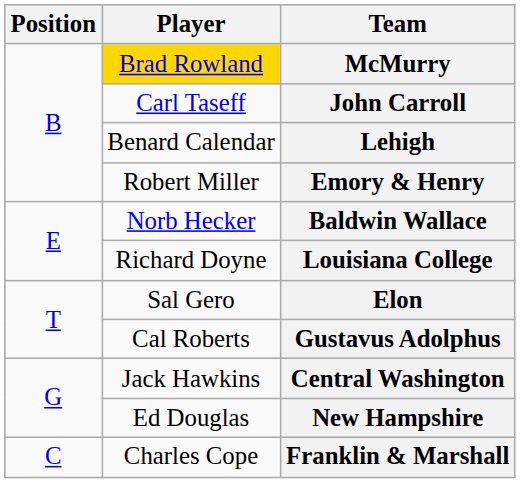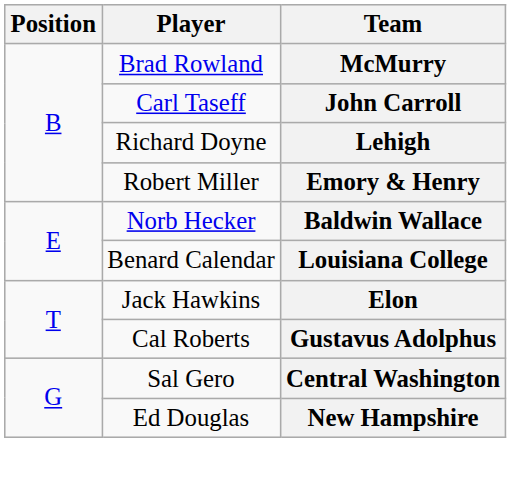 <table class="wikitable">
 <tr>
 <th>Position</th>
 <th>Player</th>
 <th>Team</th>
 </tr>
 <tr style="text-align:center;">
 <td rowspan="4"><a href='#'>B</a></td>
-<td style="background: gold;"><a href='#'>Brad Rowland</a></td>
+<td><a href='#'>Brad Rowland</a></td>
 <th Style = >McMurry</th>
 </tr>
 <tr style="text-align:center;">
 <td><a href='#'>Carl Taseff</a></td>
 <th Style = >John Carroll</th>
 </tr>
 <tr style="text-align:center;">
-<td>Benard Calendar</td>
+<td>Richard Doyne</td>
 <th Style = >Lehigh</th>
 </tr>
 <tr style="text-align:center;">
 <td>Robert Miller</td>
 <th Style = >Emory & Henry</th>
 </tr>
 <tr style="text-align:center;">
 <td rowspan="2"><a href='#'>E</a></td>
 <td><a href='#'>Norb Hecker</a></td>
 <th Style = >Baldwin Wallace</th>
 </tr>
 <tr style="text-align:center;">
-<td>Richard Doyne</td>
+<td>Benard Calendar</td>
 <th Style = >Louisiana College</th>
 </tr>
 <tr style="text-align:center;">
 <td rowspan="2"><a href='#'>T</a></td>
-<td>Sal Gero</td>
+<td>Jack Hawkins</td>
 <th Style = >Elon</th>
 </tr>
 <tr style="text-align:center;">
 <td>Cal Roberts</td>
 <th Style = >Gustavus Adolphus</th>
 </tr>
 <tr style="text-align:center;">
 <td rowspan="2"><a href='#'>G</a></td>
-<td>Jack Hawkins</td>
+<td>Sal Gero</td>
 <th Style = >Central Washington</th>
 </tr>
 <tr style="text-align:center;">
 <td>Ed Douglas</td>
 <th Style = >New Hampshire</th>
 </tr>
-<tr style="text-align:center;">
-<td><a href='#'>C</a></td>
-<td>Charles Cope</td>
-<th Style = >Franklin & Marshall</th>
-</tr>
 </table>
